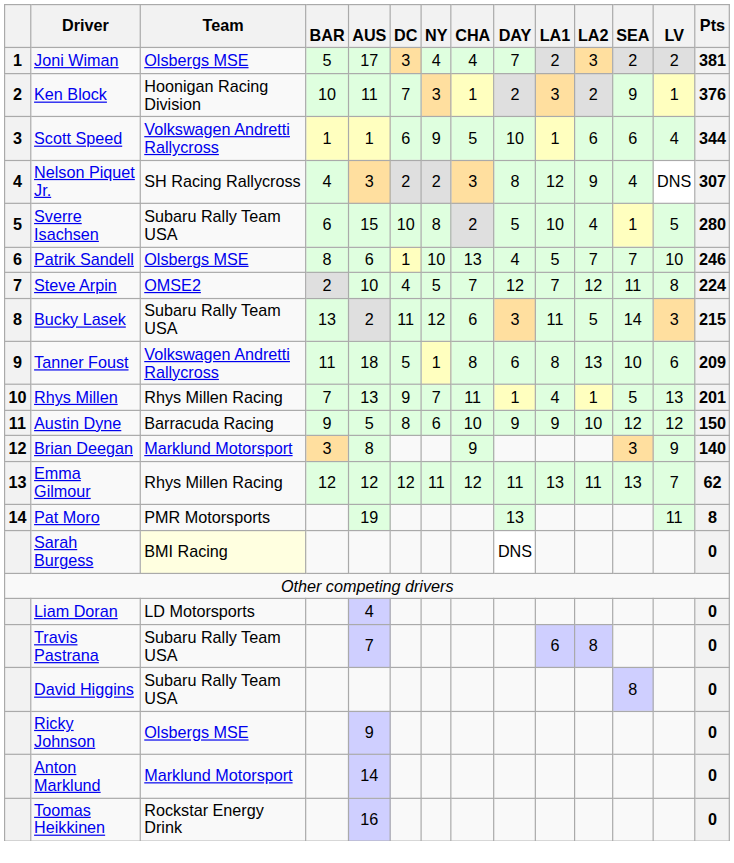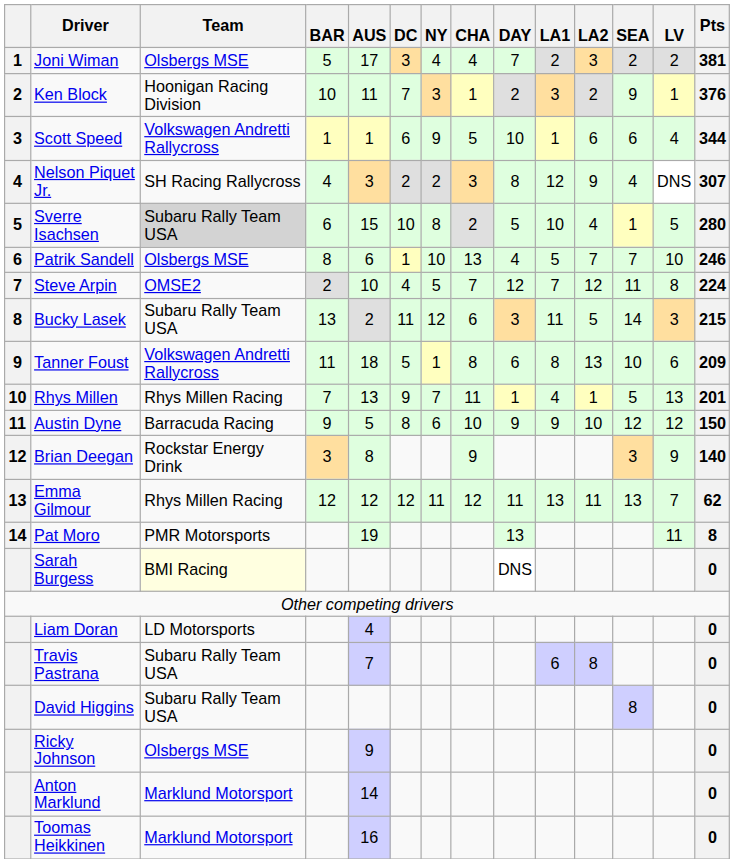 <table class="wikitable" style="font-size:85%; text-align:center">
 <tr>
 <th valign="middle"></th>
 <th valign="middle">Driver</th>
 <th valign="middle">Team</th>
 <th><br>BAR</th>
 <th><br>AUS</th>
 <th><br>DC</th>
 <th><br>NY</th>
 <th><br>CHA</th>
 <th><br>DAY</th>
 <th><br>LA1</th>
 <th><br>LA2</th>
 <th><br>SEA</th>
 <th><br>LV</th>
 <th>Pts</th>
 </tr>
 <tr>
 <th>1</th>
 <td align="left"> <a href='#'>Joni Wiman</a></td>
 <td align="left"><a href='#'>Olsbergs MSE</a></td>
 <td style="background:#dfffdf;">5</td>
 <td style="background:#dfffdf;">17</td>
 <td style="background:#ffdf9f;">3</td>
 <td style="background:#dfffdf;">4</td>
 <td style="background:#dfffdf;">4</td>
 <td style="background:#dfffdf;">7</td>
 <td style="background:#dfdfdf;">2</td>
 <td style="background:#ffdf9f;">3</td>
 <td style="background:#dfdfdf;">2</td>
 <td style="background:#dfdfdf;">2</td>
 <th>381</th>
 </tr>
 <tr>
 <th>2</th>
 <td align="left"> <a href='#'>Ken Block</a></td>
 <td align="left">Hoonigan Racing Division</td>
 <td style="background:#dfffdf;">10</td>
 <td style="background:#dfffdf;">11</td>
 <td style="background:#dfffdf;">7</td>
 <td style="background:#ffdf9f;">3</td>
 <td style="background:#ffffbf;">1</td>
 <td style="background:#dfdfdf;">2</td>
 <td style="background:#ffdf9f;">3</td>
 <td style="background:#dfdfdf;">2</td>
 <td style="background:#dfffdf;">9</td>
 <td style="background:#ffffbf;">1</td>
 <th>376</th>
 </tr>
 <tr>
 <th>3</th>
 <td align="left"> <a href='#'>Scott Speed</a></td>
 <td align="left"><a href='#'>Volkswagen Andretti Rallycross</a></td>
 <td style="background:#ffffbf;">1</td>
 <td style="background:#ffffbf;">1</td>
 <td style="background:#dfffdf;">6</td>
 <td style="background:#dfffdf;">9</td>
 <td style="background:#dfffdf;">5</td>
 <td style="background:#dfffdf;">10</td>
 <td style="background:#ffffbf;">1</td>
 <td style="background:#dfffdf;">6</td>
 <td style="background:#dfffdf;">6</td>
 <td style="background:#dfffdf;">4</td>
 <th>344</th>
 </tr>
 <tr>
 <th>4</th>
 <td align="left"> <a href='#'>Nelson Piquet Jr.</a></td>
 <td align="left">SH Racing Rallycross</td>
 <td style="background:#dfffdf;">4</td>
 <td style="background:#ffdf9f;">3</td>
 <td style="background:#dfdfdf;">2</td>
 <td style="background:#dfdfdf;">2</td>
 <td style="background:#ffdf9f;">3</td>
 <td style="background:#dfffdf;">8</td>
 <td style="background:#dfffdf;">12</td>
 <td style="background:#dfffdf;">9</td>
 <td style="background:#dfffdf;">4</td>
 <td style="background:#ffffff;">DNS</td>
 <th>307</th>
 </tr>
 <tr>
 <th>5</th>
 <td align="left"> <a href='#'>Sverre Isachsen</a></td>
-<td align="left">Subaru Rally Team USA</td>
+<td align="left" style="background: lightgrey;">Subaru Rally Team USA</td>
 <td style="background:#dfffdf;">6</td>
 <td style="background:#dfffdf;">15</td>
 <td style="background:#dfffdf;">10</td>
 <td style="background:#dfffdf;">8</td>
 <td style="background:#dfdfdf;">2</td>
 <td style="background:#dfffdf;">5</td>
 <td style="background:#dfffdf;">10</td>
 <td style="background:#dfffdf;">4</td>
 <td style="background:#ffffbf;">1</td>
 <td style="background:#dfffdf;">5</td>
 <th>280</th>
 </tr>
 <tr>
 <th>6</th>
 <td align="left"> <a href='#'>Patrik Sandell</a></td>
 <td align="left"><a href='#'>Olsbergs MSE</a></td>
 <td style="background:#dfffdf;">8</td>
 <td style="background:#dfffdf;">6</td>
 <td style="background:#ffffbf;">1</td>
 <td style="background:#dfffdf;">10</td>
 <td style="background:#dfffdf;">13</td>
 <td style="background:#dfffdf;">4</td>
 <td style="background:#dfffdf;">5</td>
 <td style="background:#dfffdf;">7</td>
 <td style="background:#dfffdf;">7</td>
 <td style="background:#dfffdf;">10</td>
 <th>246</th>
 </tr>
 <tr>
 <th>7</th>
 <td align="left"> <a href='#'>Steve Arpin</a></td>
 <td align="left"><a href='#'>OMSE2</a></td>
 <td style="background:#dfdfdf;">2</td>
 <td style="background:#dfffdf;">10</td>
 <td style="background:#dfffdf;">4</td>
 <td style="background:#dfffdf;">5</td>
 <td style="background:#dfffdf;">7</td>
 <td style="background:#dfffdf;">12</td>
 <td style="background:#dfffdf;">7</td>
 <td style="background:#dfffdf;">12</td>
 <td style="background:#dfffdf;">11</td>
 <td style="background:#dfffdf;">8</td>
 <th>224</th>
 </tr>
 <tr>
 <th>8</th>
 <td align="left"> <a href='#'>Bucky Lasek</a></td>
 <td align="left">Subaru Rally Team USA</td>
 <td style="background:#dfffdf;">13</td>
 <td style="background:#dfdfdf;">2</td>
 <td style="background:#dfffdf;">11</td>
 <td style="background:#dfffdf;">12</td>
 <td style="background:#dfffdf;">6</td>
 <td style="background:#ffdf9f;">3</td>
 <td style="background:#dfffdf;">11</td>
 <td style="background:#dfffdf;">5</td>
 <td style="background:#dfffdf;">14</td>
 <td style="background:#ffdf9f;">3</td>
 <th>215</th>
 </tr>
 <tr>
 <th>9</th>
 <td align="left"> <a href='#'>Tanner Foust</a></td>
 <td align="left"><a href='#'>Volkswagen Andretti Rallycross</a></td>
 <td style="background:#dfffdf;">11</td>
 <td style="background:#dfffdf;">18</td>
 <td style="background:#dfffdf;">5</td>
 <td style="background:#ffffbf;">1</td>
 <td style="background:#dfffdf;">8</td>
 <td style="background:#dfffdf;">6</td>
 <td style="background:#dfffdf;">8</td>
 <td style="background:#dfffdf;">13</td>
 <td style="background:#dfffdf;">10</td>
 <td style="background:#dfffdf;">6</td>
 <th>209</th>
 </tr>
 <tr>
 <th>10</th>
 <td align="left"> <a href='#'>Rhys Millen</a></td>
 <td align="left">Rhys Millen Racing</td>
 <td style="background:#dfffdf;">7</td>
 <td style="background:#dfffdf;">13</td>
 <td style="background:#dfffdf;">9</td>
 <td style="background:#dfffdf;">7</td>
 <td style="background:#dfffdf;">11</td>
 <td style="background:#ffffbf;">1</td>
 <td style="background:#dfffdf;">4</td>
 <td style="background:#ffffbf;">1</td>
 <td style="background:#dfffdf;">5</td>
 <td style="background:#dfffdf;">13</td>
 <th>201</th>
 </tr>
 <tr>
 <th>11</th>
 <td align="left"> <a href='#'>Austin Dyne</a></td>
 <td align="left">Barracuda Racing</td>
 <td style="background:#dfffdf;">9</td>
 <td style="background:#dfffdf;">5</td>
 <td style="background:#dfffdf;">8</td>
 <td style="background:#dfffdf;">6</td>
 <td style="background:#dfffdf;">10</td>
 <td style="background:#dfffdf;">9</td>
 <td style="background:#dfffdf;">9</td>
 <td style="background:#dfffdf;">10</td>
 <td style="background:#dfffdf;">12</td>
 <td style="background:#dfffdf;">12</td>
 <th>150</th>
 </tr>
 <tr>
 <th>12</th>
 <td align="left"> <a href='#'>Brian Deegan</a></td>
-<td align="left"><a href='#'>Marklund Motorsport</a></td>
+<td align="left">Rockstar Energy Drink</td>
 <td style="background:#ffdf9f;">3</td>
 <td style="background:#dfffdf;">8</td>
 <td></td>
 <td></td>
 <td style="background:#dfffdf;">9</td>
 <td></td>
 <td></td>
 <td></td>
 <td style="background:#ffdf9f;">3</td>
 <td style="background:#dfffdf;">9</td>
 <th>140</th>
 </tr>
 <tr>
 <th>13</th>
 <td align="left"> <a href='#'>Emma Gilmour</a></td>
 <td align="left">Rhys Millen Racing</td>
 <td style="background:#dfffdf;">12</td>
 <td style="background:#dfffdf;">12</td>
 <td style="background:#dfffdf;">12</td>
 <td style="background:#dfffdf;">11</td>
 <td style="background:#dfffdf;">12</td>
 <td style="background:#dfffdf;">11</td>
 <td style="background:#dfffdf;">13</td>
 <td style="background:#dfffdf;">11</td>
 <td style="background:#dfffdf;">13</td>
 <td style="background:#dfffdf;">7</td>
 <th>62</th>
 </tr>
 <tr>
 <th>14</th>
 <td align="left"> <a href='#'>Pat Moro</a></td>
 <td align="left">PMR Motorsports</td>
 <td></td>
 <td style="background:#dfffdf;">19</td>
 <td></td>
 <td></td>
 <td></td>
 <td style="background:#dfffdf;">13</td>
 <td></td>
 <td></td>
 <td></td>
 <td style="background:#dfffdf;">11</td>
 <th>8</th>
 </tr>
 <tr>
 <th></th>
 <td align="left"> <a href='#'>Sarah Burgess</a></td>
 <td align="left" style="background: lightyellow;">BMI Racing</td>
 <td></td>
 <td></td>
 <td></td>
 <td></td>
 <td></td>
 <td style="background:#ffffff;">DNS</td>
 <td></td>
 <td></td>
 <td></td>
 <td></td>
 <th>0</th>
 </tr>
 <tr>
 <td colspan=14 align=center><em>Other competing drivers</em></td>
 </tr>
 <tr>
 <th></th>
 <td align="left"> <a href='#'>Liam Doran</a></td>
 <td align="left">LD Motorsports</td>
 <td></td>
 <td style="background:#cfcfff;">4</td>
 <td></td>
 <td></td>
 <td></td>
 <td></td>
 <td></td>
 <td></td>
 <td></td>
 <td></td>
 <th>0</th>
 </tr>
 <tr>
 <th></th>
 <td align="left"> <a href='#'>Travis Pastrana</a></td>
 <td align="left">Subaru Rally Team USA</td>
 <td></td>
 <td style="background:#cfcfff;">7</td>
 <td></td>
 <td></td>
 <td></td>
 <td></td>
 <td style="background:#cfcfff;">6</td>
 <td style="background:#cfcfff;">8</td>
 <td></td>
 <td></td>
 <th>0</th>
 </tr>
 <tr>
 <th></th>
 <td align="left"> <a href='#'>David Higgins</a></td>
 <td align="left">Subaru Rally Team USA</td>
 <td></td>
 <td></td>
 <td></td>
 <td></td>
 <td></td>
 <td></td>
 <td></td>
 <td></td>
 <td style="background:#cfcfff;">8</td>
 <td></td>
 <th>0</th>
 </tr>
 <tr>
 <th></th>
 <td align="left"> <a href='#'>Ricky Johnson</a></td>
 <td align="left"><a href='#'>Olsbergs MSE</a></td>
 <td></td>
 <td style="background:#cfcfff;">9</td>
 <td></td>
 <td></td>
 <td></td>
 <td></td>
 <td></td>
 <td></td>
 <td></td>
 <td></td>
 <th>0</th>
 </tr>
 <tr>
 <th></th>
 <td align="left"> <a href='#'>Anton Marklund</a></td>
 <td align="left"><a href='#'>Marklund Motorsport</a></td>
 <td></td>
 <td style="background:#cfcfff;">14</td>
 <td></td>
 <td></td>
 <td></td>
 <td></td>
 <td></td>
 <td></td>
 <td></td>
 <td></td>
 <th>0</th>
 </tr>
 <tr>
 <th></th>
 <td align="left"> <a href='#'>Toomas Heikkinen</a></td>
-<td align="left">Rockstar Energy Drink</td>
+<td align="left"><a href='#'>Marklund Motorsport</a></td>
 <td></td>
 <td style="background:#cfcfff;">16</td>
 <td></td>
 <td></td>
 <td></td>
 <td></td>
 <td></td>
 <td></td>
 <td></td>
 <td></td>
 <th>0</th>
 </tr>
 </table>
